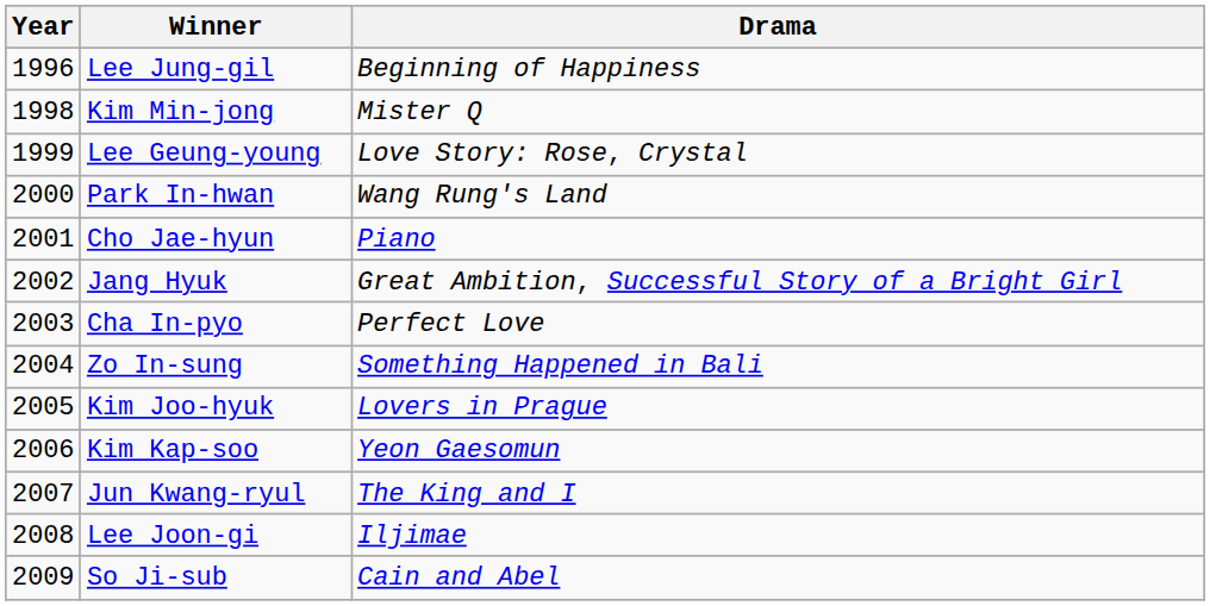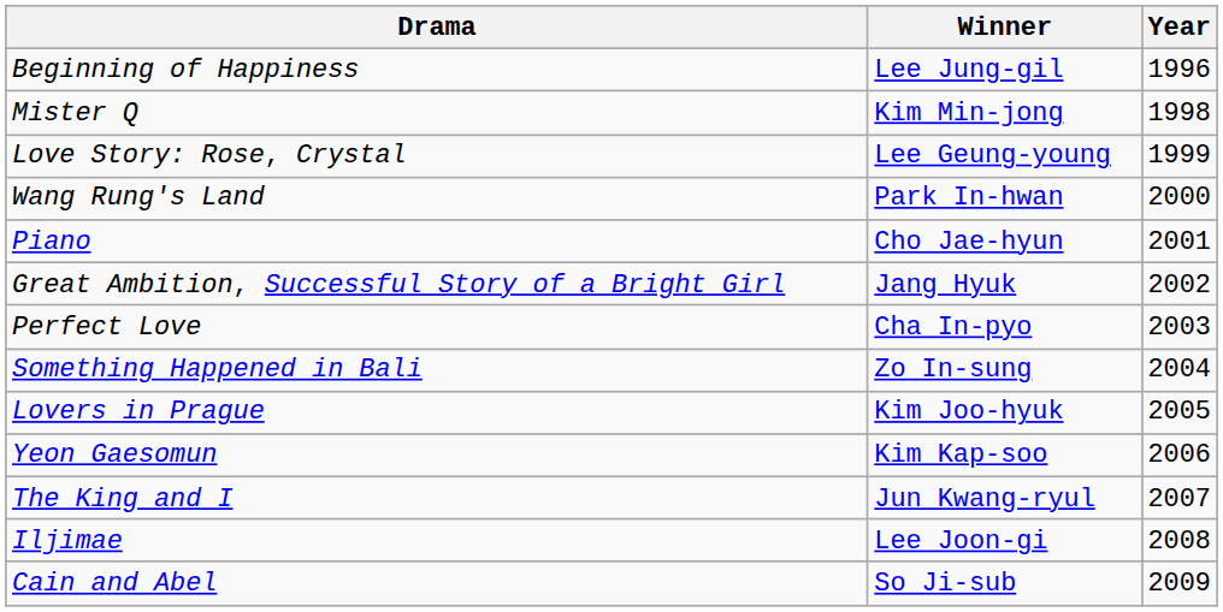 <table class="wikitable" style="width:600px">
 <tr>
+<th>Drama</th>
+<th>Winner</th>
 <th width=10>Year</th>
-<th>Winner</th>
-<th>Drama</th>
 </tr>
 <tr>
+<td><em>Beginning of Happiness</em></td>
+<td><a href='#'>Lee Jung-gil</a></td>
 <td>1996</td>
-<td><a href='#'>Lee Jung-gil</a></td>
-<td><em>Beginning of Happiness</em></td>
 </tr>
 <tr>
+<td><em>Mister Q</em></td>
+<td><a href='#'>Kim Min-jong</a></td>
 <td>1998</td>
-<td><a href='#'>Kim Min-jong</a></td>
-<td><em>Mister Q</em></td>
 </tr>
 <tr>
+<td><em>Love Story: Rose</em>, <em>Crystal</em></td>
+<td><a href='#'>Lee Geung-young</a></td>
 <td>1999</td>
-<td><a href='#'>Lee Geung-young</a></td>
-<td><em>Love Story: Rose</em>, <em>Crystal</em></td>
 </tr>
 <tr>
+<td><em>Wang Rung's Land</em></td>
+<td><a href='#'>Park In-hwan</a></td>
 <td>2000</td>
-<td><a href='#'>Park In-hwan</a></td>
-<td><em>Wang Rung's Land</em></td>
 </tr>
 <tr>
+<td><em><a href='#'>Piano</a></em></td>
+<td><a href='#'>Cho Jae-hyun</a></td>
 <td>2001</td>
-<td><a href='#'>Cho Jae-hyun</a></td>
-<td><em><a href='#'>Piano</a></em></td>
 </tr>
 <tr>
+<td><em>Great Ambition</em>, <em><a href='#'>Successful Story of a Bright Girl</a></em></td>
+<td><a href='#'>Jang Hyuk</a></td>
 <td>2002</td>
-<td><a href='#'>Jang Hyuk</a></td>
-<td><em>Great Ambition</em>, <em><a href='#'>Successful Story of a Bright Girl</a></em></td>
 </tr>
 <tr>
+<td><em>Perfect Love</em></td>
+<td><a href='#'>Cha In-pyo</a></td>
 <td>2003</td>
-<td><a href='#'>Cha In-pyo</a></td>
-<td><em>Perfect Love</em></td>
 </tr>
 <tr>
+<td><em><a href='#'>Something Happened in Bali</a></em></td>
+<td><a href='#'>Zo In-sung</a></td>
 <td>2004</td>
-<td><a href='#'>Zo In-sung</a></td>
-<td><em><a href='#'>Something Happened in Bali</a></em></td>
 </tr>
 <tr>
+<td><em><a href='#'>Lovers in Prague</a></em></td>
+<td><a href='#'>Kim Joo-hyuk</a></td>
 <td>2005</td>
-<td><a href='#'>Kim Joo-hyuk</a></td>
-<td><em><a href='#'>Lovers in Prague</a></em></td>
 </tr>
 <tr>
+<td><em><a href='#'>Yeon Gaesomun</a></em></td>
+<td><a href='#'>Kim Kap-soo</a></td>
 <td>2006</td>
-<td><a href='#'>Kim Kap-soo</a></td>
-<td><em><a href='#'>Yeon Gaesomun</a></em></td>
 </tr>
 <tr>
+<td><em><a href='#'>The King and I</a></em></td>
+<td><a href='#'>Jun Kwang-ryul</a></td>
 <td>2007</td>
-<td><a href='#'>Jun Kwang-ryul</a></td>
-<td><em><a href='#'>The King and I</a></em></td>
 </tr>
 <tr>
+<td><em><a href='#'>Iljimae</a></em></td>
+<td><a href='#'>Lee Joon-gi</a></td>
 <td>2008</td>
-<td><a href='#'>Lee Joon-gi</a></td>
-<td><em><a href='#'>Iljimae</a></em></td>
 </tr>
 <tr>
+<td><em><a href='#'>Cain and Abel</a></em></td>
+<td><a href='#'>So Ji-sub</a></td>
 <td>2009</td>
-<td><a href='#'>So Ji-sub</a></td>
-<td><em><a href='#'>Cain and Abel</a></em></td>
 </tr>
 </table>
